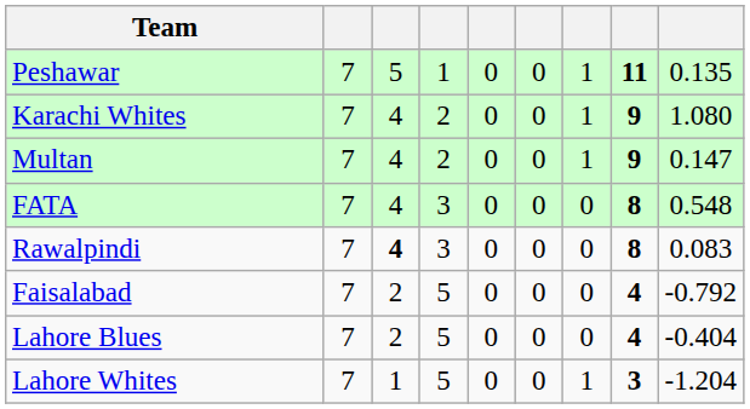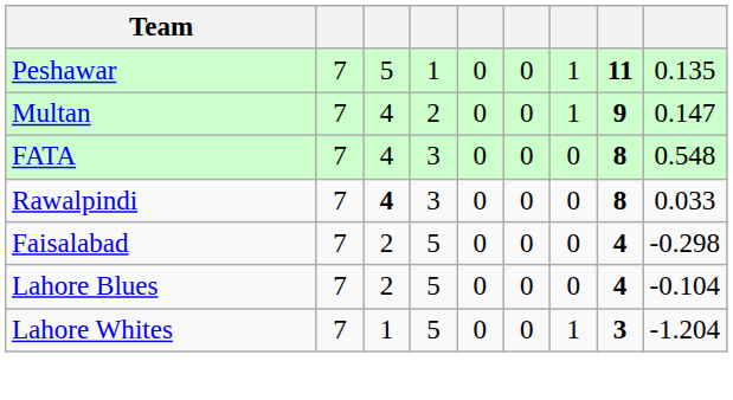 <table class="wikitable" style="text-align:center;">
 <tr>
 <th width=175>Team</th>
 <th width="20"></th>
 <th width="20"></th>
 <th width="20"></th>
 <th width="20"></th>
 <th width="20"></th>
 <th width="20"></th>
 <th width="20"></th>
 <th width="40"></th>
 </tr>
 <tr style="background:#cfc;">
 <td style="text-align:left;"><a href='#'>Peshawar</a></td>
 <td>7</td>
 <td>5</td>
 <td>1</td>
 <td>0</td>
 <td>0</td>
 <td>1</td>
 <td><strong>11</strong></td>
 <td>0.135</td>
-</tr>
-<tr style="background:#cfc;">
-<td style="text-align:left;"><a href='#'>Karachi Whites</a></td>
-<td>7</td>
-<td>4</td>
-<td>2</td>
-<td>0</td>
-<td>0</td>
-<td>1</td>
-<td><strong>9</strong></td>
-<td>1.080</td>
 </tr>
 <tr style="background:#cfc;">
 <td style="text-align:left;"><a href='#'>Multan</a></td>
 <td>7</td>
 <td>4</td>
 <td>2</td>
 <td>0</td>
 <td>0</td>
 <td>1</td>
 <td><strong>9</strong></td>
 <td>0.147</td>
 </tr>
 <tr style="background:#cfc;">
 <td style="text-align:left;"><a href='#'>FATA</a></td>
 <td>7</td>
 <td>4</td>
 <td>3</td>
 <td>0</td>
 <td>0</td>
 <td>0</td>
 <td><strong>8</strong></td>
 <td>0.548</td>
 </tr>
 <tr>
 <td style="text-align:left;"><a href='#'>Rawalpindi</a></td>
 <td>7</td>
 <td><strong>4</strong></td>
 <td>3</td>
 <td>0</td>
 <td>0</td>
 <td>0</td>
 <td><strong>8</strong></td>
-<td>0.083</td>
+<td>0.033</td>
 </tr>
 <tr>
 <td style="text-align:left;"><a href='#'>Faisalabad</a></td>
 <td>7</td>
 <td>2</td>
 <td>5</td>
 <td>0</td>
 <td>0</td>
 <td>0</td>
 <td><strong>4</strong></td>
-<td>-0.792</td>
+<td>-0.298</td>
 </tr>
 <tr>
 <td style="text-align:left;"><a href='#'>Lahore Blues</a></td>
 <td>7</td>
 <td>2</td>
 <td>5</td>
 <td>0</td>
 <td>0</td>
 <td>0</td>
 <td><strong>4</strong></td>
-<td>-0.404</td>
+<td>-0.104</td>
 </tr>
 <tr>
 <td style="text-align:left;"><a href='#'>Lahore Whites</a></td>
 <td>7</td>
 <td>1</td>
 <td>5</td>
 <td>0</td>
 <td>0</td>
 <td>1</td>
 <td><strong>3</strong></td>
 <td>-1.204</td>
 </tr>
 </table>
